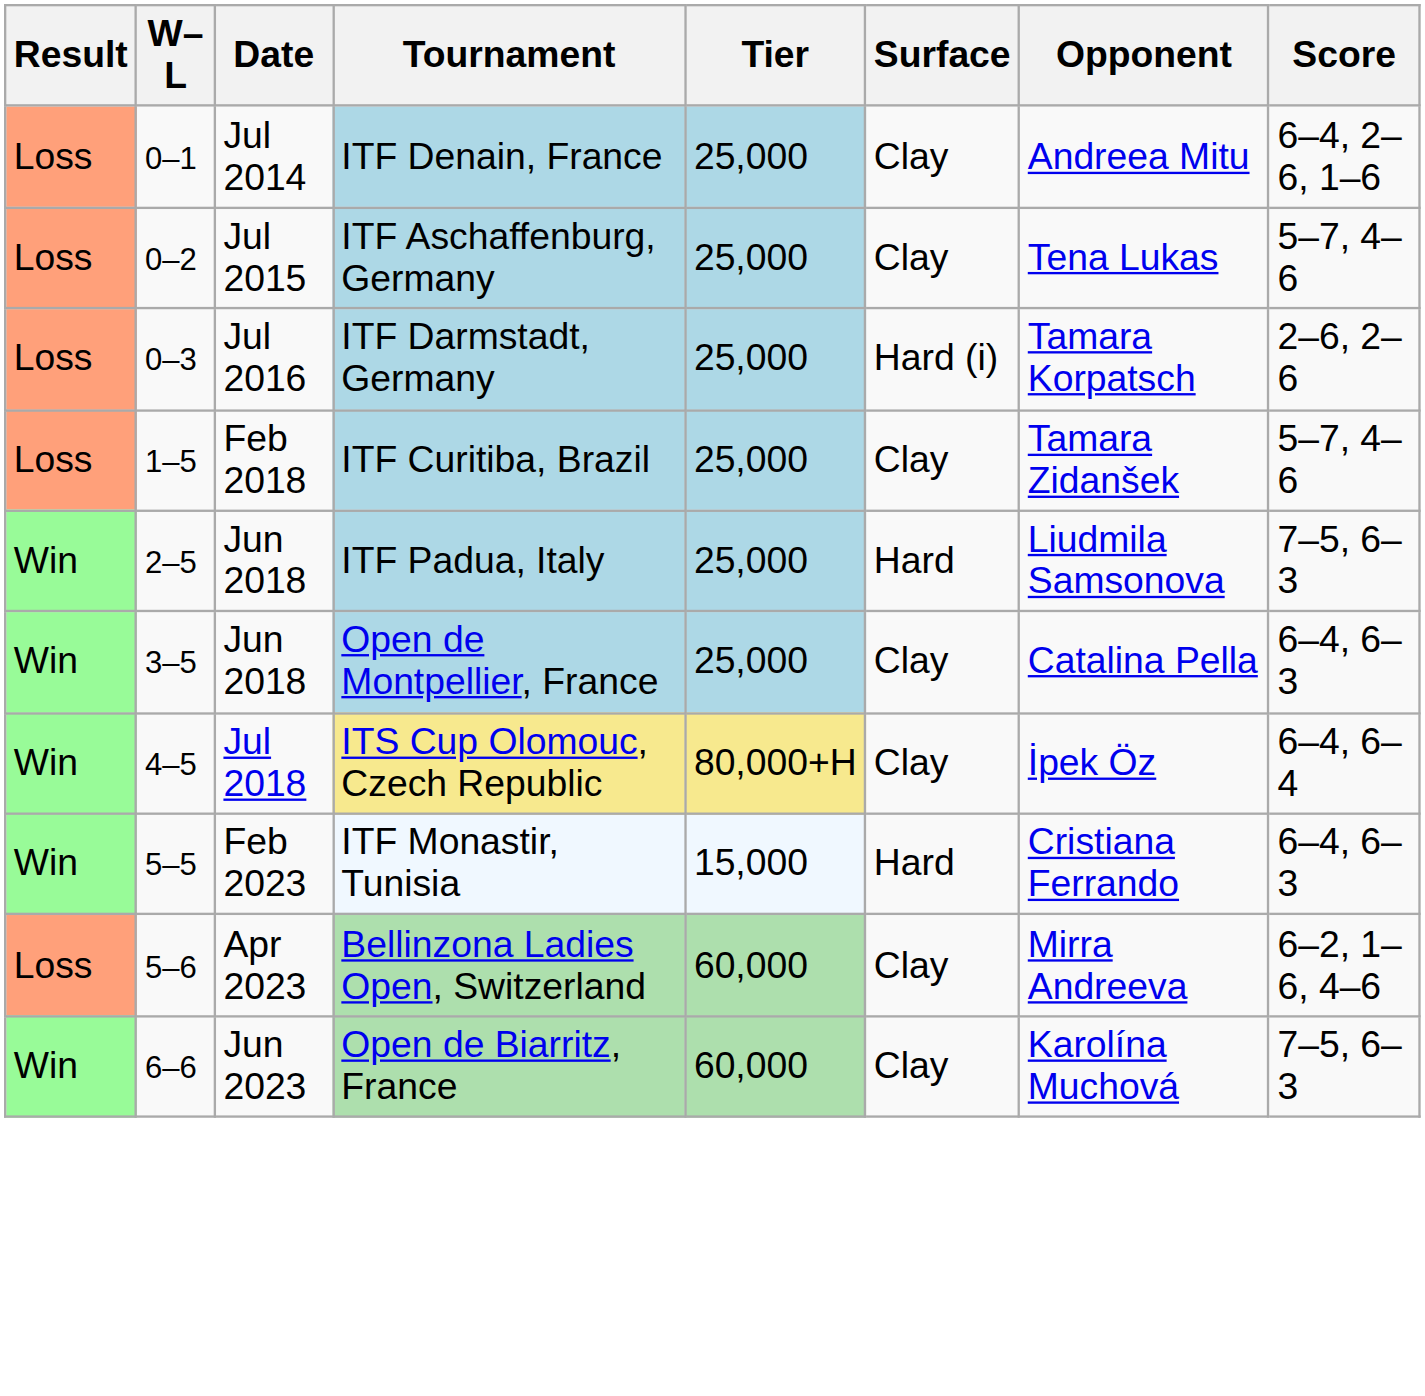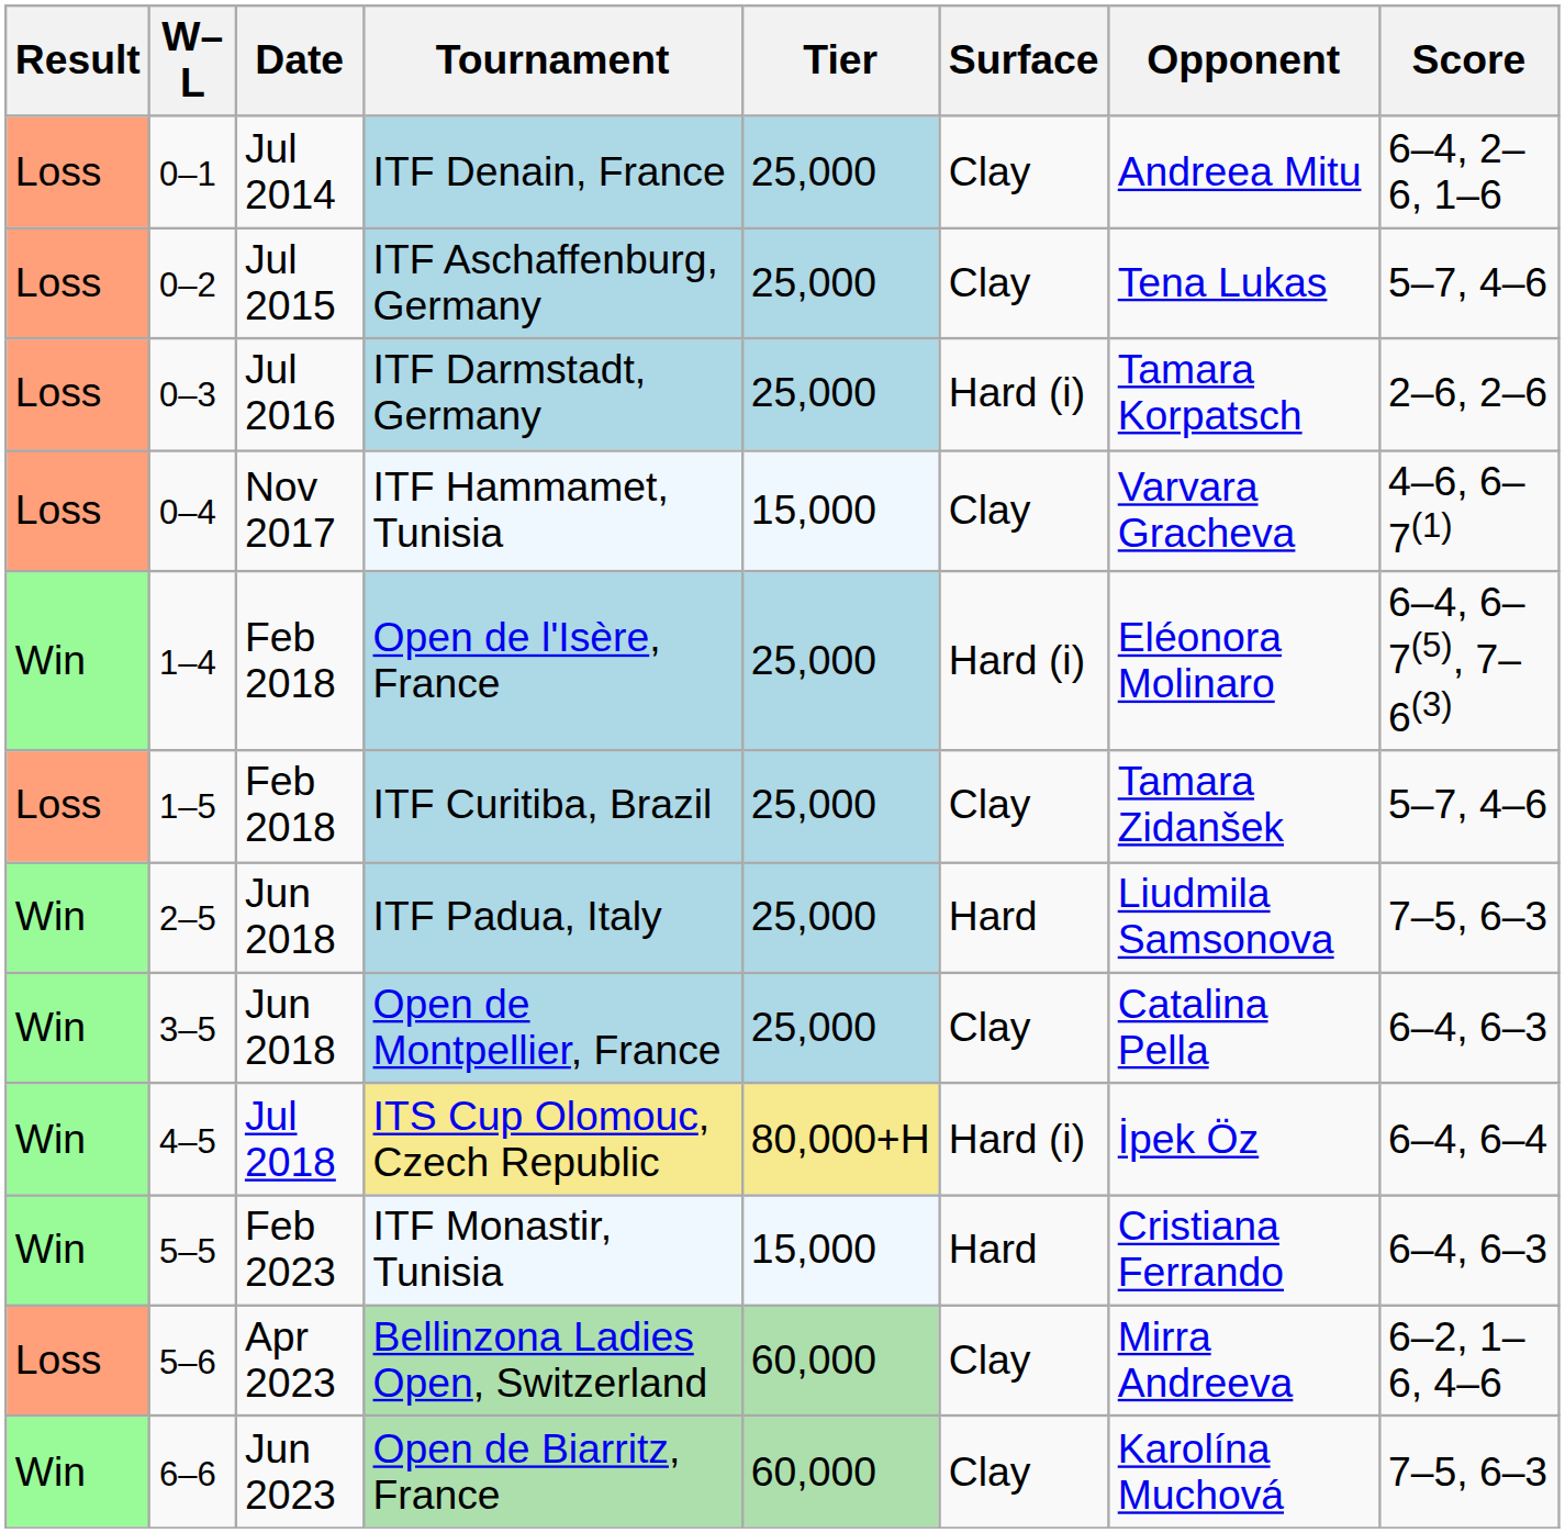 <table class="sortable wikitable">
 <tr>
 <th>Result</th>
 <th class="unsortable">W–L</th>
 <th>Date</th>
 <th>Tournament</th>
 <th>Tier</th>
 <th>Surface</th>
 <th>Opponent</th>
 <th class="unsortable">Score</th>
 </tr>
 <tr>
 <td bgcolor=FFA07A>Loss</td>
 <td><small>0–1</small></td>
 <td>Jul 2014</td>
 <td style="background:lightblue;">ITF Denain, France</td>
 <td style="background:lightblue;">25,000</td>
 <td>Clay</td>
 <td> <a href='#'>Andreea Mitu</a></td>
 <td>6–4, 2–6, 1–6</td>
 </tr>
 <tr>
 <td bgcolor=FFA07A>Loss</td>
 <td><small>0–2</small></td>
 <td>Jul 2015</td>
 <td style="background:lightblue;">ITF Aschaffenburg, Germany</td>
 <td style="background:lightblue;">25,000</td>
 <td>Clay</td>
 <td> <a href='#'>Tena Lukas</a></td>
 <td>5–7, 4–6</td>
 </tr>
 <tr>
 <td bgcolor=FFA07A>Loss</td>
 <td><small>0–3</small></td>
 <td>Jul 2016</td>
 <td style="background:lightblue;">ITF Darmstadt, Germany</td>
 <td style="background:lightblue;">25,000</td>
 <td>Hard (i)</td>
 <td> <a href='#'>Tamara Korpatsch</a></td>
 <td>2–6, 2–6</td>
 </tr>
 <tr>
 <td bgcolor=FFA07A>Loss</td>
+<td><small>0–4</small></td>
+<td>Nov 2017</td>
+<td style="background:#f0f8ff;">ITF Hammamet, Tunisia</td>
+<td style="background:#f0f8ff;">15,000</td>
+<td>Clay</td>
+<td> <a href='#'>Varvara Gracheva</a></td>
+<td>4–6, 6–7<sup>(1)</sup></td>
+</tr>
+<tr>
+<td bgcolor="98FB98">Win</td>
+<td><small>1–4</small></td>
+<td>Feb 2018</td>
+<td style="background:lightblue;"><a href='#'>Open de l'Isère</a>, France</td>
+<td style="background:lightblue;">25,000</td>
+<td>Hard (i)</td>
+<td> <a href='#'>Eléonora Molinaro</a></td>
+<td>6–4, 6–7<sup>(5)</sup>, 7–6<sup>(3)</sup></td>
+</tr>
+<tr>
+<td bgcolor=FFA07A>Loss</td>
 <td><small>1–5</small></td>
 <td>Feb 2018</td>
 <td style="background:lightblue;">ITF Curitiba, Brazil</td>
 <td style="background:lightblue;">25,000</td>
 <td>Clay</td>
 <td> <a href='#'>Tamara Zidanšek</a></td>
 <td>5–7, 4–6</td>
 </tr>
 <tr>
 <td bgcolor="98FB98">Win</td>
 <td><small>2–5</small></td>
 <td>Jun 2018</td>
 <td style="background:lightblue;">ITF Padua, Italy</td>
 <td style="background:lightblue;">25,000</td>
 <td>Hard</td>
 <td> <a href='#'>Liudmila Samsonova</a></td>
 <td>7–5, 6–3</td>
 </tr>
 <tr>
 <td bgcolor="98FB98">Win</td>
 <td><small>3–5</small></td>
 <td>Jun 2018</td>
 <td style="background:lightblue;"><a href='#'>Open de Montpellier</a>, France</td>
 <td style="background:lightblue;">25,000</td>
 <td>Clay</td>
 <td> <a href='#'>Catalina Pella</a></td>
 <td>6–4, 6–3</td>
 </tr>
 <tr>
 <td bgcolor="98FB98">Win</td>
 <td><small>4–5</small></td>
 <td><a href='#'>Jul 2018</a></td>
 <td style="background:#f7e98e;"><a href='#'>ITS Cup Olomouc</a>, Czech Republic</td>
 <td style="background:#f7e98e;">80,000+H</td>
-<td>Clay</td>
+<td>Hard (i)</td>
 <td> <a href='#'>İpek Öz</a></td>
 <td>6–4, 6–4</td>
 </tr>
 <tr>
 <td bgcolor="98FB98">Win</td>
 <td><small>5–5</small></td>
 <td>Feb 2023</td>
 <td bgcolor=f0f8ff>ITF Monastir, Tunisia</td>
 <td bgcolor=f0f8ff>15,000</td>
 <td>Hard</td>
 <td> <a href='#'>Cristiana Ferrando</a></td>
 <td>6–4, 6–3</td>
 </tr>
 <tr>
 <td bgcolor="FFA07A">Loss</td>
 <td><small>5–6</small></td>
 <td>Apr 2023</td>
 <td style="background:#addfad;"><a href='#'>Bellinzona Ladies Open</a>, Switzerland</td>
 <td style="background:#addfad;">60,000</td>
 <td>Clay</td>
 <td> <a href='#'>Mirra Andreeva</a></td>
 <td>6–2, 1–6, 4–6</td>
 </tr>
 <tr>
 <td bgcolor="98FB98">Win</td>
 <td><small>6–6</small></td>
 <td>Jun 2023</td>
 <td style="background:#addfad;"><a href='#'>Open de Biarritz</a>, France</td>
 <td style="background:#addfad;">60,000</td>
 <td>Clay</td>
 <td> <a href='#'>Karolína Muchová</a></td>
 <td>7–5, 6–3</td>
 </tr>
 </table>
